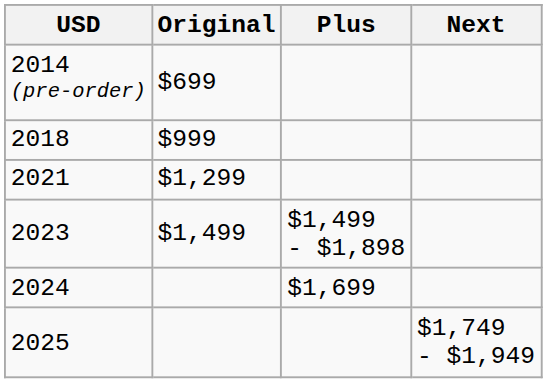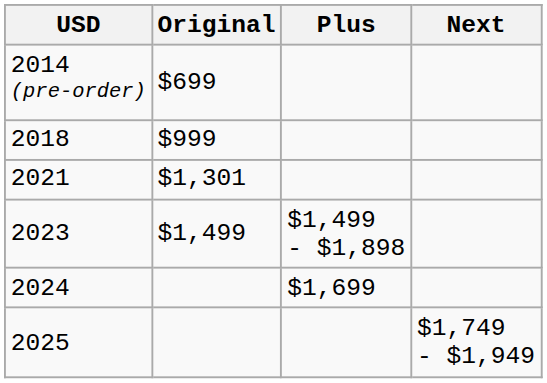 <table class="wikitable">
 <tr>
 <th>USD</th>
 <th>Original</th>
 <th>Plus</th>
 <th>Next</th>
 </tr>
 <tr>
 <td>2014<br><sup><em>(pre-order)</em></sup></td>
 <td>$699</td>
 <td></td>
 <td></td>
 </tr>
 <tr>
 <td>2018</td>
 <td>$999</td>
 <td></td>
 <td></td>
 </tr>
 <tr>
 <td>2021</td>
-<td>$1,299</td>
+<td>$1,301</td>
 <td></td>
 <td></td>
 </tr>
 <tr>
 <td>2023</td>
 <td>$1,499</td>
 <td>$1,499<br>- $1,898</td>
 <td></td>
 </tr>
 <tr>
 <td>2024</td>
 <td></td>
 <td>$1,699</td>
 <td></td>
 </tr>
 <tr>
 <td>2025</td>
 <td></td>
 <td></td>
 <td>$1,749<br>- $1,949</td>
 </tr>
 </table>
